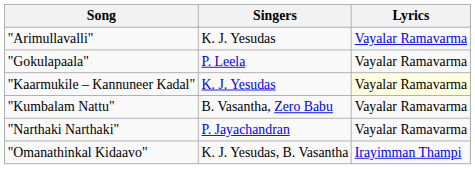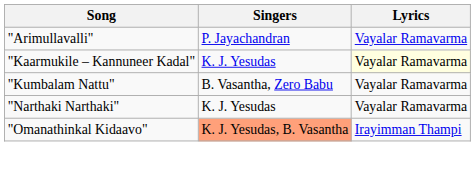 <table class="wikitable" style="font-size:95%;">
 <tr>
 <th>Song</th>
 <th>Singers</th>
 <th>Lyrics</th>
 </tr>
 <tr>
 <td>"Arimullavalli"</td>
-<td>K. J. Yesudas</td>
+<td><a href='#'>P. Jayachandran</a></td>
 <td><a href='#'>Vayalar Ramavarma</a></td>
-</tr>
-<tr>
-<td>"Gokulapaala"</td>
-<td><a href='#'>P. Leela</a></td>
-<td>Vayalar Ramavarma</td>
 </tr>
 <tr>
 <td>"Kaarmukile – Kannuneer Kadal"</td>
 <td><a href='#'>K. J. Yesudas</a></td>
 <td style="background: lightyellow;">Vayalar Ramavarma</td>
 </tr>
 <tr>
 <td>"Kumbalam Nattu"</td>
 <td>B. Vasantha, <a href='#'>Zero Babu</a></td>
 <td>Vayalar Ramavarma</td>
 </tr>
 <tr>
 <td>"Narthaki Narthaki"</td>
-<td><a href='#'>P. Jayachandran</a></td>
+<td>K. J. Yesudas</td>
 <td>Vayalar Ramavarma</td>
 </tr>
 <tr>
 <td>"Omanathinkal Kidaavo"</td>
-<td>K. J. Yesudas, B. Vasantha</td>
+<td style="background: lightsalmon;">K. J. Yesudas, B. Vasantha</td>
 <td><a href='#'>Irayimman Thampi</a></td>
 </tr>
 </table>
